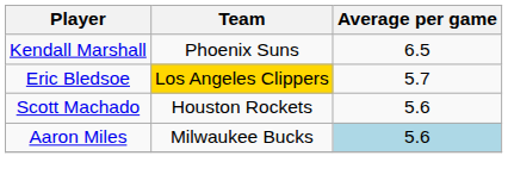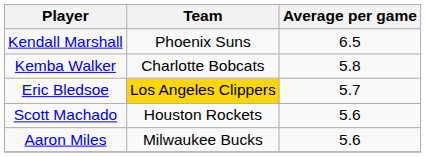 <table class="wikitable" style="text-align:center">
 <tr>
 <th>Player</th>
 <th>Team</th>
 <th>Average per game</th>
 </tr>
 <tr>
 <td><a href='#'>Kendall Marshall</a></td>
 <td>Phoenix Suns</td>
 <td>6.5</td>
+</tr>
+<tr>
+<td><a href='#'>Kemba Walker</a></td>
+<td>Charlotte Bobcats</td>
+<td>5.8</td>
 </tr>
 <tr>
 <td><a href='#'>Eric Bledsoe</a></td>
 <td style="background: gold;">Los Angeles Clippers</td>
 <td>5.7</td>
 </tr>
 <tr>
 <td><a href='#'>Scott Machado</a></td>
 <td>Houston Rockets</td>
 <td>5.6</td>
 </tr>
 <tr>
 <td><a href='#'>Aaron Miles</a></td>
 <td>Milwaukee Bucks</td>
-<td style="background: lightblue;">5.6</td>
+<td>5.6</td>
 </tr>
 <tr>
 </tr>
 </table>
